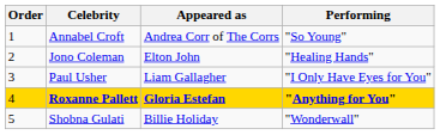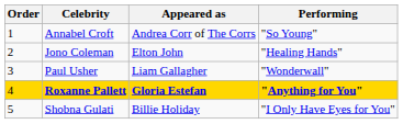 <table class="wikitable">
 <tr>
 <th>Order</th>
 <th>Celebrity</th>
 <th>Appeared as</th>
 <th>Performing</th>
 </tr>
 <tr>
 <td>1</td>
 <td><a href='#'>Annabel Croft</a></td>
 <td><a href='#'>Andrea Corr</a> of <a href='#'>The Corrs</a></td>
 <td>"<a href='#'>So Young</a>"</td>
 </tr>
 <tr>
 <td>2</td>
 <td><a href='#'>Jono Coleman</a></td>
 <td><a href='#'>Elton John</a></td>
 <td>"<a href='#'>Healing Hands</a>"</td>
 </tr>
 <tr>
 <td>3</td>
 <td><a href='#'>Paul Usher</a></td>
 <td><a href='#'>Liam Gallagher</a></td>
-<td>"<a href='#'>I Only Have Eyes for You</a>"</td>
+<td>"<a href='#'>Wonderwall</a>"</td>
 </tr>
 <tr style="background:gold;">
 <td>4</td>
 <td><strong><a href='#'>Roxanne Pallett</a></strong></td>
 <td><strong><a href='#'>Gloria Estefan</a></strong></td>
 <td><strong>"<a href='#'>Anything for You</a>"</strong></td>
 </tr>
 <tr>
 <td>5</td>
 <td><a href='#'>Shobna Gulati</a></td>
 <td><a href='#'>Billie Holiday</a></td>
-<td>"<a href='#'>Wonderwall</a>"</td>
+<td>"<a href='#'>I Only Have Eyes for You</a>"</td>
 </tr>
 </table>
